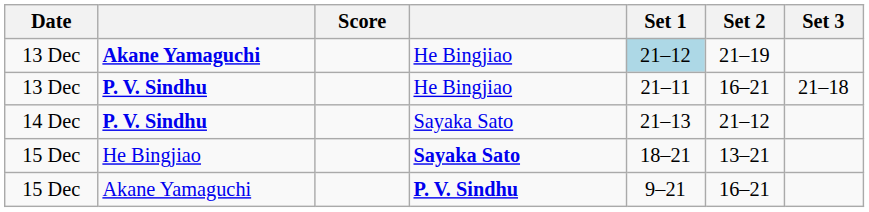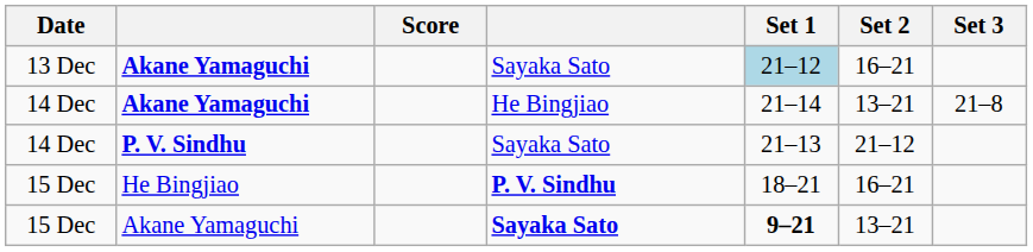 <table class="wikitable" style="text-align: center; font-size:90% ">
 <tr>
 <th width="60">Date</th>
 <th align="right" width="150"></th>
 <th width="60">Score</th>
 <th align="left" width="150"></th>
 <th width="50">Set 1</th>
 <th width="50">Set 2</th>
 <th width="50">Set 3</th>
 </tr>
 <tr>
 <td>13 Dec</td>
 <td align=left><strong> <a href='#'>Akane Yamaguchi</a></strong></td>
 <td align=center></td>
-<td align=left> <a href='#'>He Bingjiao</a></td>
+<td align=left> <a href='#'>Sayaka Sato</a></td>
 <td style="background: lightblue;">21–12</td>
-<td>21–19</td>
+<td>16–21</td>
 <td></td>
 </tr>
 <tr>
-<td>13 Dec</td>
-<td align=left><strong> <a href='#'>P. V. Sindhu</a></strong></td>
+<td>14 Dec</td>
+<td align=left><strong> <a href='#'>Akane Yamaguchi</a></strong></td>
 <td align=center></td>
 <td align=left> <a href='#'>He Bingjiao</a></td>
-<td>21–11</td>
-<td>16–21</td>
-<td>21–18</td>
+<td>21–14</td>
+<td>13–21</td>
+<td>21–8</td>
 </tr>
 <tr>
 <td>14 Dec</td>
 <td align=left><strong> <a href='#'>P. V. Sindhu</a></strong></td>
 <td align=center></td>
 <td align=left> <a href='#'>Sayaka Sato</a></td>
 <td>21–13</td>
 <td>21–12</td>
 <td></td>
 </tr>
 <tr>
 <td>15 Dec</td>
 <td align=left> <a href='#'>He Bingjiao</a></td>
 <td align=center></td>
-<td align=left><strong> <a href='#'>Sayaka Sato</a></strong></td>
+<td align=left><strong> <a href='#'>P. V. Sindhu</a></strong></td>
 <td>18–21</td>
-<td>13–21</td>
+<td>16–21</td>
 <td></td>
 </tr>
 <tr>
 <td>15 Dec</td>
 <td align=left> <a href='#'>Akane Yamaguchi</a></td>
 <td align=center></td>
-<td align=left><strong> <a href='#'>P. V. Sindhu</a></strong></td>
-<td>9–21</td>
-<td>16–21</td>
+<td align=left><strong> <a href='#'>Sayaka Sato</a></strong></td>
+<td><strong>9–21</strong></td>
+<td>13–21</td>
 <td></td>
 </tr>
 </table>
